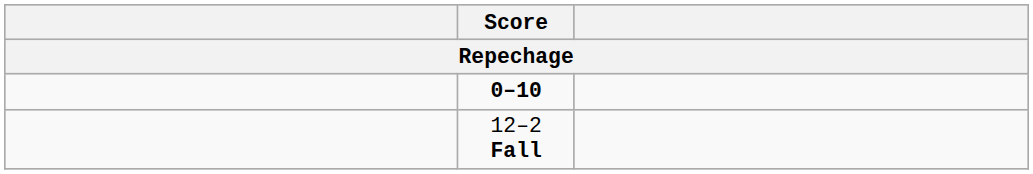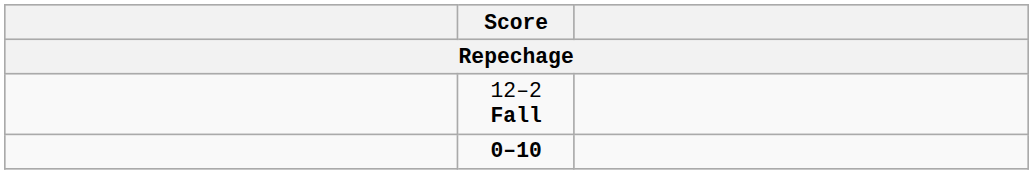 <table class="wikitable" style="text-align: left;">
 <tr>
 <th align="right" width="270"></th>
 <th width="65">Score</th>
 <th align="left" width="270"></th>
 </tr>
 <tr>
 <th colspan="3">Repechage</th>
 </tr>
 <tr>
+<td><strong></strong></td>
+<td align=center>12–2 <strong>Fall</strong></td>
+<td></td>
+</tr>
+<tr>
 <td></td>
 <td align=center><strong>0–10</strong></td>
 <td><strong></strong></td>
 </tr>
-<tr>
-<td><strong></strong></td>
-<td align=center>12–2 <strong>Fall</strong></td>
-<td></td>
-</tr>
 </table>
